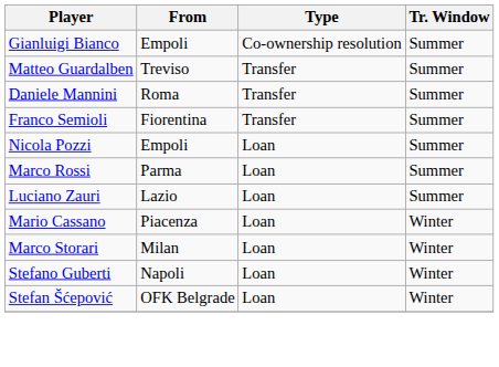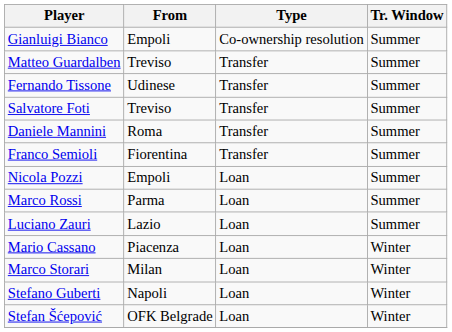 <table class="wikitable">
 <tr>
 <th>Player</th>
 <th>From</th>
 <th>Type</th>
 <th>Tr. Window</th>
 </tr>
 <tr>
 <td><a href='#'>Gianluigi Bianco</a></td>
 <td>Empoli</td>
 <td>Co-ownership resolution</td>
 <td>Summer</td>
 </tr>
 <tr>
 <td><a href='#'>Matteo Guardalben</a></td>
+<td>Treviso</td>
+<td>Transfer</td>
+<td>Summer</td>
+</tr>
+<tr>
+<td><a href='#'>Fernando Tissone</a></td>
+<td>Udinese</td>
+<td>Transfer</td>
+<td>Summer</td>
+</tr>
+<tr>
+<td><a href='#'>Salvatore Foti</a></td>
 <td>Treviso</td>
 <td>Transfer</td>
 <td>Summer</td>
 </tr>
 <tr>
 <td><a href='#'>Daniele Mannini</a></td>
 <td>Roma</td>
 <td>Transfer</td>
 <td>Summer</td>
 </tr>
 <tr>
 <td><a href='#'>Franco Semioli</a></td>
 <td>Fiorentina</td>
 <td>Transfer</td>
 <td>Summer</td>
 </tr>
 <tr>
 <td><a href='#'>Nicola Pozzi</a></td>
 <td>Empoli</td>
 <td>Loan</td>
 <td>Summer</td>
 </tr>
 <tr>
 <td><a href='#'>Marco Rossi</a></td>
 <td>Parma</td>
 <td>Loan</td>
 <td>Summer</td>
 </tr>
 <tr>
 <td><a href='#'>Luciano Zauri</a></td>
 <td>Lazio</td>
 <td>Loan</td>
 <td>Summer</td>
 </tr>
 <tr>
 <td><a href='#'>Mario Cassano</a></td>
 <td>Piacenza</td>
 <td>Loan</td>
 <td>Winter</td>
 </tr>
 <tr>
 <td><a href='#'>Marco Storari</a></td>
 <td>Milan</td>
 <td>Loan</td>
 <td>Winter</td>
 </tr>
 <tr>
 <td><a href='#'>Stefano Guberti</a></td>
 <td>Napoli</td>
 <td>Loan</td>
 <td>Winter</td>
 </tr>
 <tr>
 <td><a href='#'>Stefan Šćepović</a></td>
 <td>OFK Belgrade</td>
 <td>Loan</td>
 <td>Winter</td>
 </tr>
 <tr>
 </tr>
 </table>
